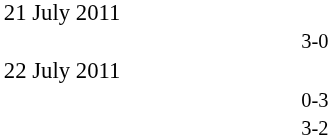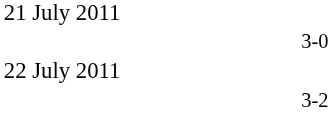 <table style="width:50%;" cellspacing="1">
 <tr>
 <th width=15%></th>
 <th width=10%></th>
 <th width=15%></th>
 </tr>
 <tr>
 <td>21 July 2011</td>
 </tr>
 <tr style=font-size:90%>
 <td align=right></td>
 <td align=center>3-0</td>
 <td></td>
 </tr>
 <tr>
 <td>22 July 2011</td>
 </tr>
 <tr style=font-size:90%>
 <td align=right></td>
-<td align=center>0-3</td>
-<td></td>
-</tr>
-<tr style=font-size:90%>
-<td align=right></td>
 <td align=center>3-2</td>
 <td></td>
 </tr>
 </table>
